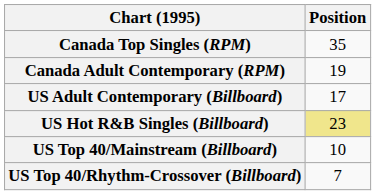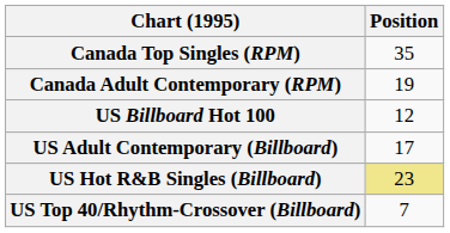 <table class="wikitable sortable plainrowheaders" style="text-align:center">
 <tr>
 <th>Chart (1995)</th>
 <th>Position</th>
 </tr>
 <tr>
 <th scope="row">Canada Top Singles (<em>RPM</em>)</th>
 <td>35</td>
 </tr>
 <tr>
 <th scope="row">Canada Adult Contemporary (<em>RPM</em>)</th>
 <td>19</td>
 </tr>
 <tr>
+<th scope="row">US <em>Billboard</em> Hot 100</th>
+<td>12</td>
+</tr>
+<tr>
 <th scope="row">US Adult Contemporary (<em>Billboard</em>)</th>
 <td>17</td>
 </tr>
 <tr>
 <th scope="row">US Hot R&B Singles (<em>Billboard</em>)</th>
 <td style="background: khaki;">23</td>
 </tr>
 <tr>
-<th scope="row">US Top 40/Mainstream (<em>Billboard</em>)</th>
-<td>10</td>
-</tr>
-<tr>
 <th scope="row">US Top 40/Rhythm-Crossover (<em>Billboard</em>)</th>
 <td>7</td>
 </tr>
 </table>
